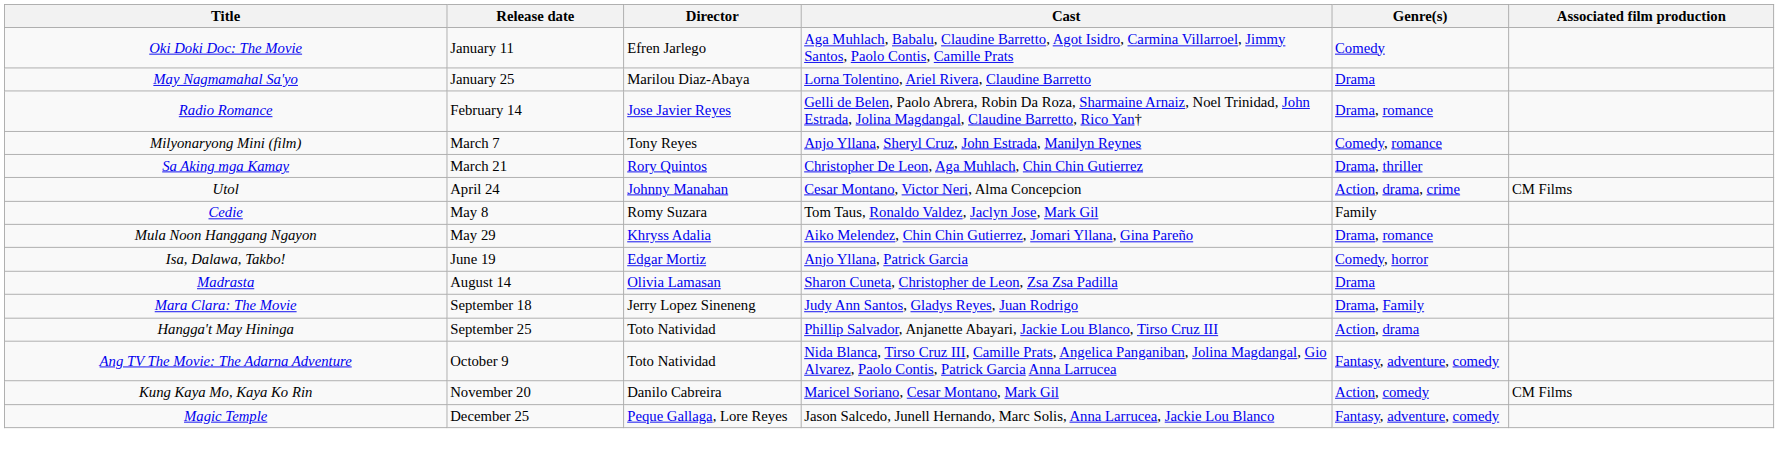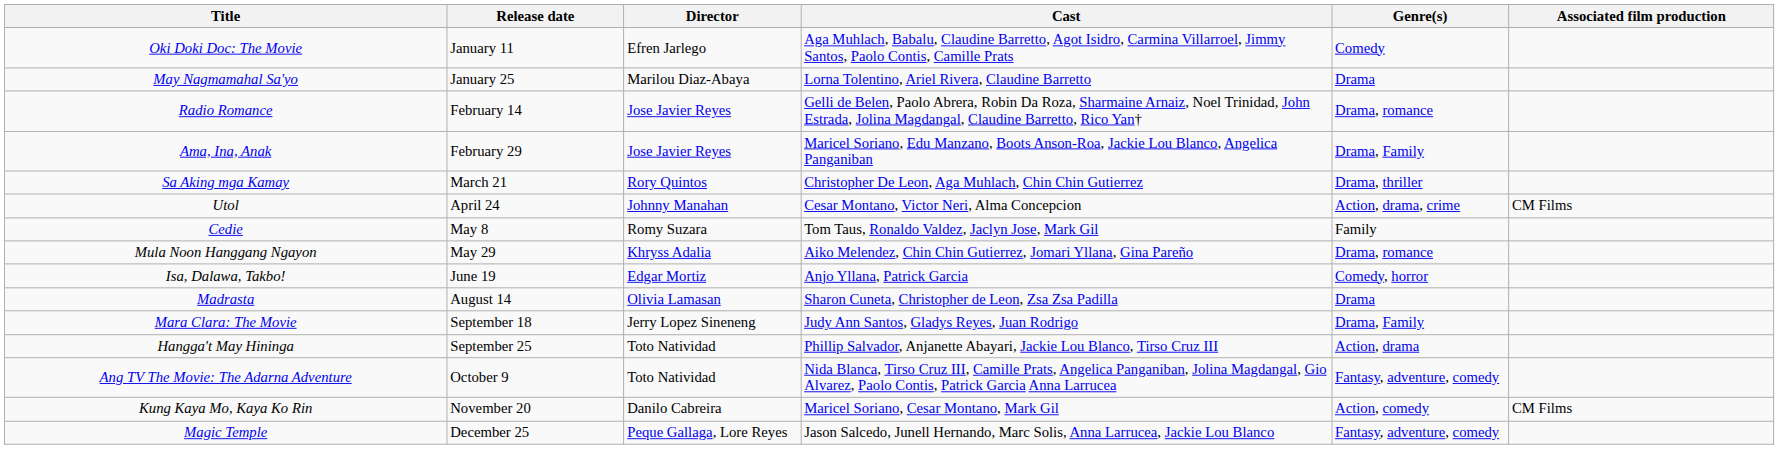 <table class="wikitable" style="width:97%">
 <tr>
 <th style="width:25%;">Title</th>
 <th style="width:10%;">Release date</th>
 <th style="width:10%;">Director</th>
 <th style="width:30%;">Cast</th>
 <th style="width:10%;">Genre(s)</th>
 <th style="width:15%;">Associated film production</th>
 </tr>
 <tr>
 <td style="text-align:center;"><em><a href='#'>Oki Doki Doc: The Movie</a></em></td>
 <td>January 11</td>
 <td>Efren Jarlego</td>
 <td><a href='#'>Aga Muhlach</a>, <a href='#'>Babalu</a>, <a href='#'>Claudine Barretto</a>, <a href='#'>Agot Isidro</a>, <a href='#'>Carmina Villarroel</a>, <a href='#'>Jimmy Santos</a>, <a href='#'>Paolo Contis</a>, <a href='#'>Camille Prats</a></td>
 <td><a href='#'>Comedy</a></td>
 <td></td>
 </tr>
 <tr>
 <td style="text-align:center;"><em><a href='#'>May Nagmamahal Sa'yo</a></em></td>
 <td>January 25</td>
 <td>Marilou Diaz-Abaya</td>
 <td><a href='#'>Lorna Tolentino</a>, <a href='#'>Ariel Rivera</a>, <a href='#'>Claudine Barretto</a></td>
 <td><a href='#'>Drama</a></td>
 <td></td>
 </tr>
 <tr>
 <td style="text-align:center;"><em><a href='#'>Radio Romance</a></em></td>
 <td>February 14</td>
 <td><a href='#'>Jose Javier Reyes</a></td>
 <td><a href='#'>Gelli de Belen</a>, Paolo Abrera, Robin Da Roza, <a href='#'>Sharmaine Arnaiz</a>, Noel Trinidad, <a href='#'>John Estrada</a>, <a href='#'>Jolina Magdangal</a>, <a href='#'>Claudine Barretto</a>, <a href='#'>Rico Yan</a>†</td>
 <td><a href='#'>Drama</a>, <a href='#'>romance</a></td>
 <td></td>
 </tr>
 <tr>
-<td style="text-align:center;"><em>Milyonaryong Mini (film)</em></td>
-<td>March 7</td>
-<td>Tony Reyes</td>
-<td><a href='#'>Anjo Yllana</a>, <a href='#'>Sheryl Cruz</a>, <a href='#'>John Estrada</a>, <a href='#'>Manilyn Reynes</a></td>
-<td><a href='#'>Comedy</a>, <a href='#'>romance</a></td>
+<td style="text-align:center;"><em><a href='#'>Ama, Ina, Anak</a></em></td>
+<td>February 29</td>
+<td><a href='#'>Jose Javier Reyes</a></td>
+<td><a href='#'>Maricel Soriano</a>, <a href='#'>Edu Manzano</a>, <a href='#'>Boots Anson-Roa</a>, <a href='#'>Jackie Lou Blanco</a>, <a href='#'>Angelica Panganiban</a></td>
+<td><a href='#'>Drama</a>, <a href='#'>Family</a></td>
 <td></td>
 </tr>
 <tr>
 <td style="text-align:center;"><em><a href='#'>Sa Aking mga Kamay</a></em></td>
 <td>March 21</td>
 <td><a href='#'>Rory Quintos</a></td>
 <td><a href='#'>Christopher De Leon</a>, <a href='#'>Aga Muhlach</a>, <a href='#'>Chin Chin Gutierrez</a></td>
 <td><a href='#'>Drama</a>, <a href='#'>thriller</a></td>
 <td></td>
 </tr>
 <tr>
 <td style="text-align:center;"><em>Utol</em></td>
 <td>April 24</td>
 <td><a href='#'>Johnny Manahan</a></td>
 <td><a href='#'>Cesar Montano</a>, <a href='#'>Victor Neri</a>, Alma Concepcion</td>
 <td><a href='#'>Action</a>, <a href='#'>drama</a>, <a href='#'>crime</a></td>
 <td>CM Films</td>
 </tr>
 <tr>
 <td style="text-align:center;"><em><a href='#'>Cedie</a></em></td>
 <td>May 8</td>
 <td>Romy Suzara</td>
 <td>Tom Taus, <a href='#'>Ronaldo Valdez</a>, <a href='#'>Jaclyn Jose</a>, <a href='#'>Mark Gil</a></td>
 <td>Family</td>
 <td></td>
 </tr>
 <tr>
 <td style="text-align:center;"><em>Mula Noon Hanggang Ngayon</em></td>
 <td>May 29</td>
 <td><a href='#'>Khryss Adalia</a></td>
 <td><a href='#'>Aiko Melendez</a>, <a href='#'>Chin Chin Gutierrez</a>, <a href='#'>Jomari Yllana</a>, <a href='#'>Gina Pareño</a></td>
 <td><a href='#'>Drama</a>, <a href='#'>romance</a></td>
 <td></td>
 </tr>
 <tr>
 <td style="text-align:center;"><em>Isa, Dalawa, Takbo!</em></td>
 <td>June 19</td>
 <td><a href='#'>Edgar Mortiz</a></td>
 <td><a href='#'>Anjo Yllana</a>, <a href='#'>Patrick Garcia</a></td>
 <td><a href='#'>Comedy</a>, <a href='#'>horror</a></td>
 <td></td>
 </tr>
 <tr>
 <td style="text-align:center;"><em><a href='#'>Madrasta</a></em></td>
 <td>August 14</td>
 <td><a href='#'>Olivia Lamasan</a></td>
 <td><a href='#'>Sharon Cuneta</a>, <a href='#'>Christopher de Leon</a>, <a href='#'>Zsa Zsa Padilla</a></td>
 <td><a href='#'>Drama</a></td>
 <td></td>
 </tr>
 <tr>
 <td style="text-align:center;"><em><a href='#'>Mara Clara: The Movie</a></em></td>
 <td>September 18</td>
 <td>Jerry Lopez Sineneng</td>
 <td><a href='#'>Judy Ann Santos</a>, <a href='#'>Gladys Reyes</a>, <a href='#'>Juan Rodrigo</a></td>
 <td><a href='#'>Drama</a>, <a href='#'>Family</a></td>
 <td></td>
 </tr>
 <tr>
 <td style="text-align:center;"><em>Hangga't May Hininga</em></td>
 <td>September 25</td>
 <td>Toto Natividad</td>
 <td><a href='#'>Phillip Salvador</a>, Anjanette Abayari, <a href='#'>Jackie Lou Blanco</a>, <a href='#'>Tirso Cruz III</a></td>
 <td><a href='#'>Action</a>, <a href='#'>drama</a></td>
 <td></td>
 </tr>
 <tr>
 <td style="text-align:center;"><em><a href='#'>Ang TV The Movie: The Adarna Adventure</a></em></td>
 <td>October 9</td>
 <td>Toto Natividad</td>
 <td><a href='#'>Nida Blanca</a>, <a href='#'>Tirso Cruz III</a>, <a href='#'>Camille Prats</a>, <a href='#'>Angelica Panganiban</a>, <a href='#'>Jolina Magdangal</a>, <a href='#'>Gio Alvarez</a>, <a href='#'>Paolo Contis</a>, <a href='#'>Patrick Garcia</a> <a href='#'>Anna Larrucea</a></td>
 <td><a href='#'>Fantasy</a>, <a href='#'>adventure</a>, <a href='#'>comedy</a></td>
 <td></td>
 </tr>
 <tr>
 <td style="text-align:center;"><em>Kung Kaya Mo, Kaya Ko Rin</em></td>
 <td>November 20</td>
 <td>Danilo Cabreira</td>
 <td><a href='#'>Maricel Soriano</a>, <a href='#'>Cesar Montano</a>, <a href='#'>Mark Gil</a></td>
 <td><a href='#'>Action</a>, <a href='#'>comedy</a></td>
 <td>CM Films</td>
 </tr>
 <tr>
 <td style="text-align:center;"><em><a href='#'>Magic Temple</a></em></td>
 <td>December 25</td>
 <td><a href='#'>Peque Gallaga</a>, Lore Reyes</td>
 <td>Jason Salcedo, Junell Hernando, Marc Solis, <a href='#'>Anna Larrucea</a>, <a href='#'>Jackie Lou Blanco</a></td>
 <td><a href='#'>Fantasy</a>, <a href='#'>adventure</a>, <a href='#'>comedy</a></td>
 <td></td>
 </tr>
 </table>
